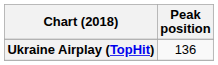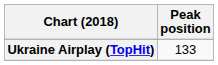 <table class="wikitable sortable plainrowheaders" style="text-align:center">
 <tr>
 <th scope="col">Chart (2018)</th>
 <th scope="col">Peak<br>position</th>
 </tr>
 <tr>
 </tr>
 <tr>
 <th scope="row">Ukraine Airplay (<a href='#'>TopHit</a>)</th>
-<td>136</td>
+<td>133</td>
 </tr>
 <tr>
 </tr>
 </table>
